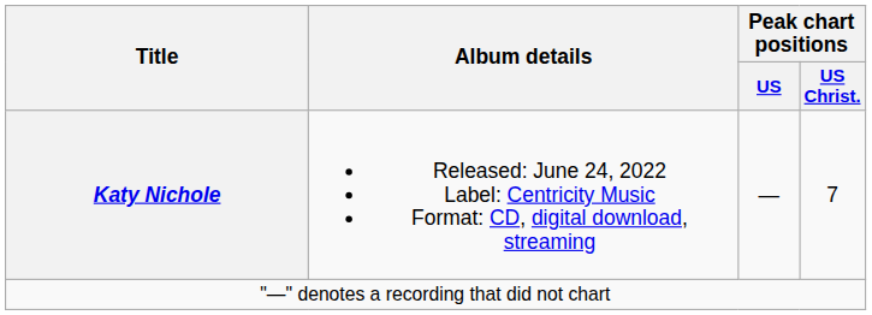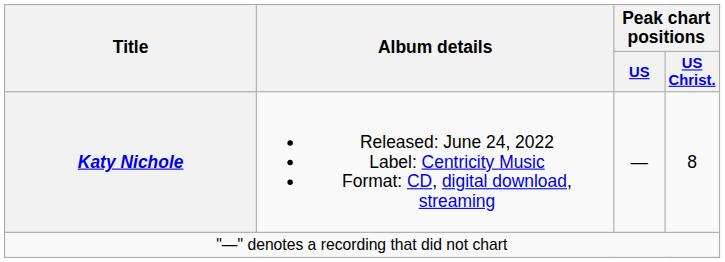 <table class="wikitable plainrowheaders" style="text-align:center;">
 <tr>
 <th rowspan="2" scope="col" style="width:14em;">Title</th>
 <th rowspan="2" scope="col" style="width:20em;">Album details</th>
 <th colspan="2" scope="col">Peak chart positions</th>
 </tr>
 <tr>
 <th scope="col" style="width:3em;font-size:85%;"><a href='#'>US</a><br></th>
 <th scope="col" style="width:3em;font-size:85%;"><a href='#'>US<br>Christ.</a><br></th>
 </tr>
 <tr>
 <th scope="row"><em><a href='#'>Katy Nichole</a></em></th>
 <td><br><ul><li>Released: June 24, 2022</li><li>Label: <a href='#'>Centricity Music</a></li><li>Format: <a href='#'>CD</a>, <a href='#'>digital download</a>, <a href='#'>streaming</a></li></ul></td>
 <td>—</td>
-<td>7</td>
+<td>8</td>
 </tr>
 <tr>
 <td colspan="4" style="font-size:90%">"—" denotes a recording that did not chart</td>
 </tr>
 </table>
